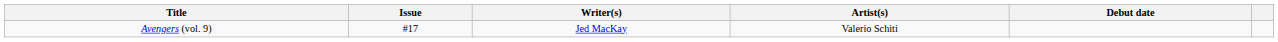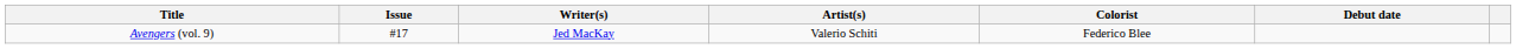 <table class="wikitable" style="text-align:center; width:100%;">
 <tr>
 <th scope="col"  width:15%;>Title</th>
 <th scope="col"  width:10%;>Issue</th>
 <th scope="col"  width:15%;>Writer(s)</th>
 <th scope="col"  width:15%;>Artist(s)</th>
+<th scope="col"  width:15%;>Colorist</th>
 <th scope="col"  width:15%;>Debut date</th>
 <th scope="col"  width:5%;><br></th>
 </tr>
 <tr>
 <td><em><a href='#'>Avengers</a></em> (vol. 9)</td>
 <td>#17</td>
 <td><a href='#'>Jed MacKay</a></td>
 <td>Valerio Schiti</td>
+<td>Federico Blee</td>
 <td></td>
 <td></td>
 </tr>
 </table>
